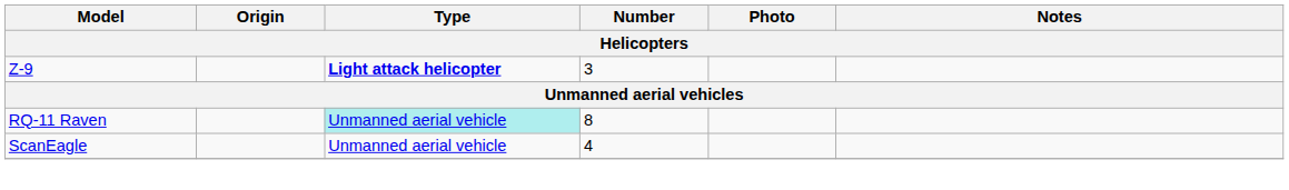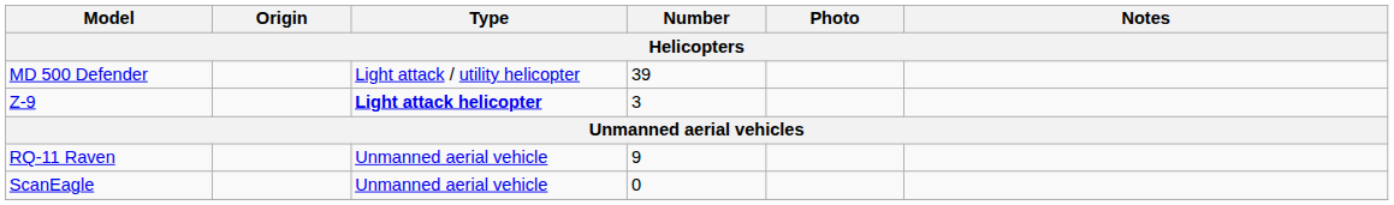 <table class=wikitable width="100%">
 <tr>
 <th width="15%">Model</th>
 <th width="10%">Origin</th>
 <th width="20%">Type</th>
 <th width="10%">Number</th>
 <th width="10%">Photo</th>
 <th width="35%">Notes</th>
 </tr>
 <tr>
 <th colspan="6">Helicopters</th>
+</tr>
+<tr>
+<td><a href='#'>MD 500 Defender</a></td>
+<td></td>
+<td><a href='#'>Light attack</a> / <a href='#'>utility helicopter</a></td>
+<td>39</td>
+<td></td>
+<td></td>
 </tr>
 <tr>
 <td><a href='#'>Z-9</a></td>
 <td></td>
 <td><strong><a href='#'>Light attack helicopter</a></strong></td>
 <td>3</td>
 <td></td>
 <td></td>
 </tr>
 <tr>
 <th colspan="6">Unmanned aerial vehicles</th>
 </tr>
 <tr>
 <td><a href='#'>RQ-11 Raven</a></td>
 <td></td>
-<td style="background: paleturquoise;"><a href='#'>Unmanned aerial vehicle</a></td>
-<td>8</td>
+<td><a href='#'>Unmanned aerial vehicle</a></td>
+<td>9</td>
 <td></td>
 <td></td>
 </tr>
 <tr>
 <td><a href='#'>ScanEagle</a></td>
 <td></td>
 <td><a href='#'>Unmanned aerial vehicle</a></td>
-<td>4</td>
+<td>0</td>
 <td></td>
 <td></td>
 </tr>
 <tr>
 </tr>
 </table>
